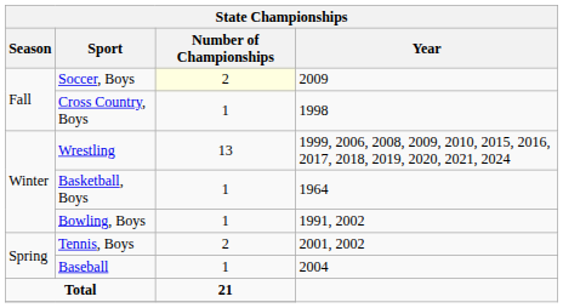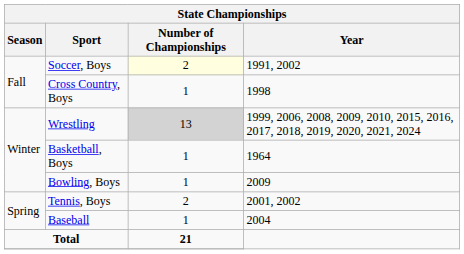 <table class="wikitable">
 <tr>
 <th colspan="4">State Championships</th>
 </tr>
 <tr>
 <th>Season</th>
 <th>Sport</th>
 <th>Number of Championships</th>
 <th>Year</th>
 </tr>
 <tr>
 <td rowspan="2">Fall</td>
 <td><a href='#'>Soccer</a>, Boys</td>
 <td align="center" style="background: lightyellow;">2</td>
-<td>2009</td>
+<td>1991, 2002</td>
 </tr>
 <tr>
 <td><a href='#'>Cross Country</a>, Boys</td>
 <td align="center">1</td>
 <td>1998</td>
 </tr>
 <tr>
 <td rowspan="3">Winter</td>
 <td><a href='#'>Wrestling</a></td>
-<td align="center">13</td>
+<td align="center" style="background: lightgrey;">13</td>
 <td>1999, 2006, 2008, 2009, 2010, 2015, 2016, 2017, 2018, 2019, 2020, 2021, 2024</td>
 </tr>
 <tr>
 <td><a href='#'>Basketball</a>, Boys</td>
 <td align="center">1</td>
 <td>1964</td>
 </tr>
 <tr>
 <td><a href='#'>Bowling</a>, Boys</td>
 <td align="center">1</td>
-<td>1991, 2002</td>
+<td>2009</td>
 </tr>
 <tr>
 <td rowspan="2">Spring</td>
 <td><a href='#'>Tennis</a>, Boys</td>
 <td align="center">2</td>
 <td>2001, 2002</td>
 </tr>
 <tr>
 <td><a href='#'>Baseball</a></td>
 <td align="center">1</td>
 <td>2004</td>
 </tr>
 <tr>
 <td align="center" colspan="2"><strong>Total</strong></td>
 <td align="center"><strong>21</strong></td>
 </tr>
 <tr>
 </tr>
 </table>
